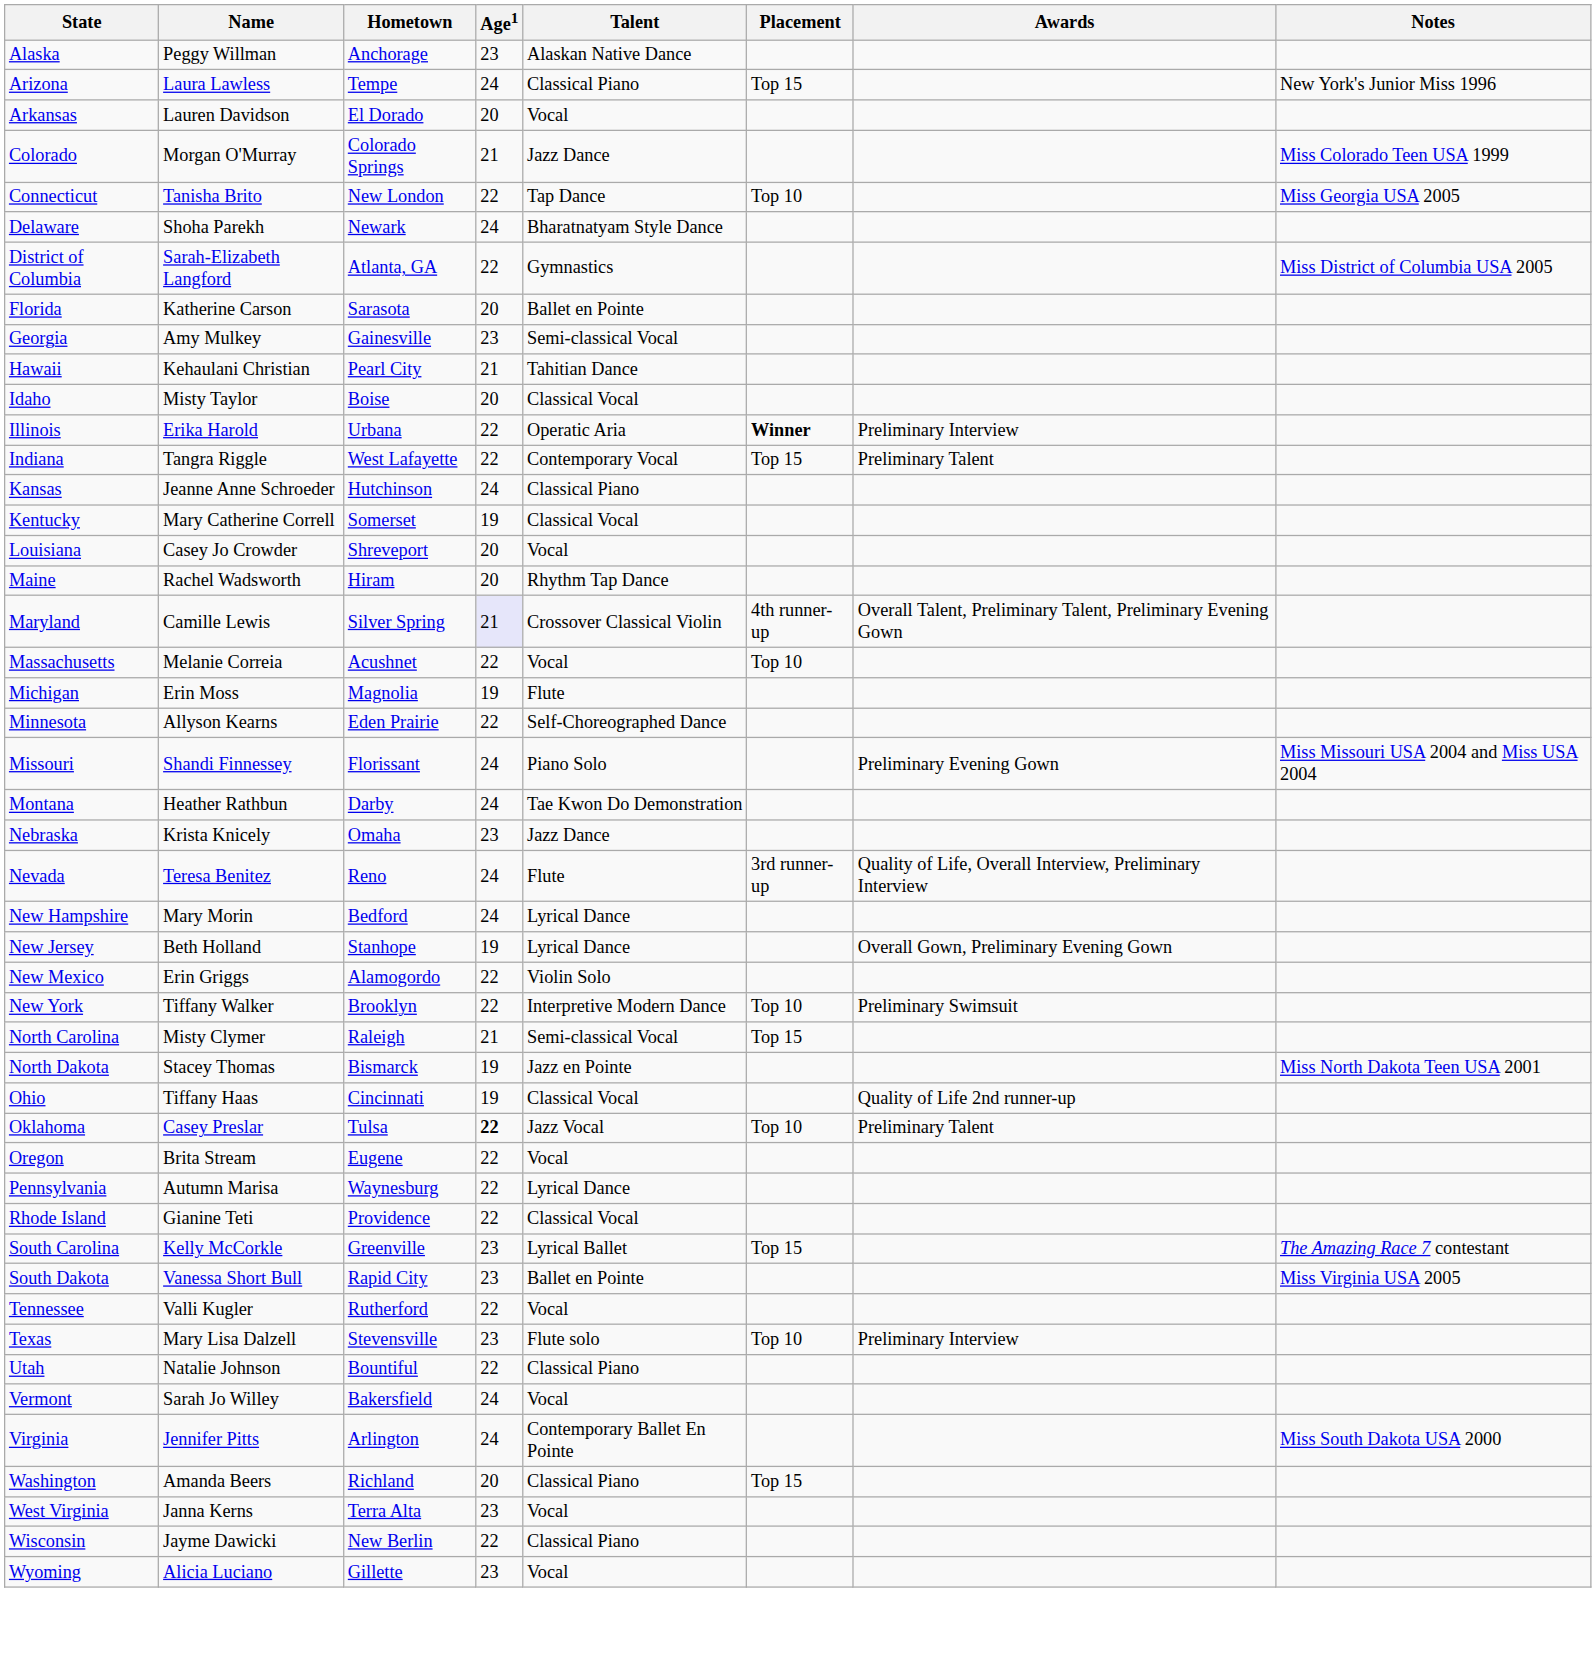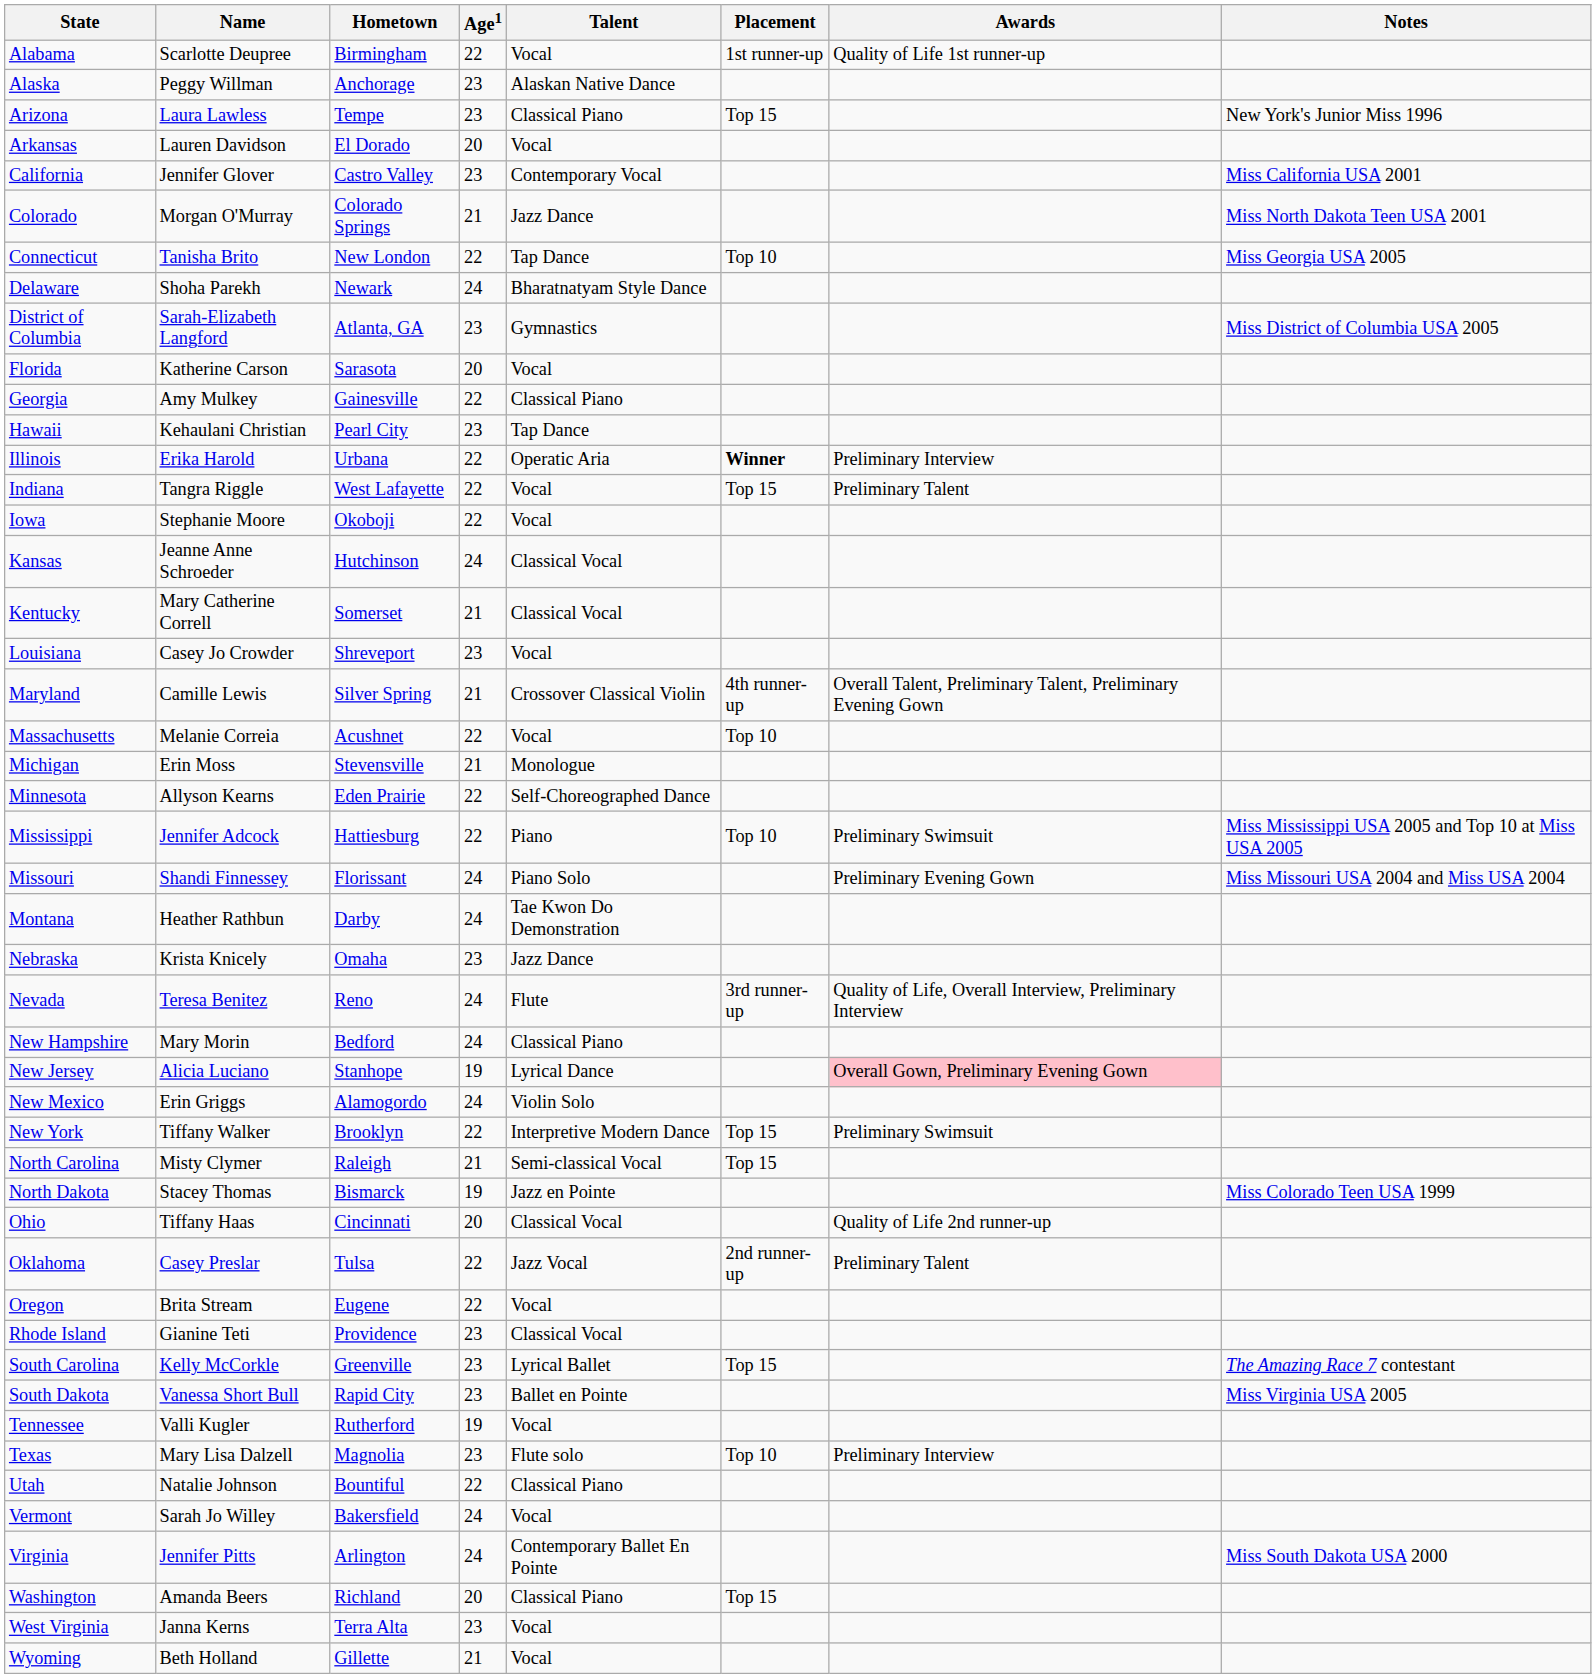 <table class="wikitable sortable collapsible" style="font-size:90%">
 <tr>
 <th>State</th>
 <th>Name</th>
 <th>Hometown</th>
 <th>Age<sup>1</sup></th>
 <th>Talent</th>
 <th>Placement</th>
 <th>Awards</th>
 <th>Notes</th>
+</tr>
+<tr>
+<td><a href='#'>Alabama</a></td>
+<td>Scarlotte Deupree</td>
+<td><a href='#'>Birmingham</a></td>
+<td>22</td>
+<td>Vocal</td>
+<td>1st runner-up</td>
+<td>Quality of Life 1st runner-up</td>
+<td></td>
 </tr>
 <tr>
 <td><a href='#'>Alaska</a></td>
 <td>Peggy Willman</td>
 <td><a href='#'>Anchorage</a></td>
 <td>23</td>
 <td>Alaskan Native Dance</td>
 <td></td>
 <td></td>
 <td></td>
 </tr>
 <tr>
 <td><a href='#'>Arizona</a></td>
 <td><a href='#'>Laura Lawless</a></td>
 <td><a href='#'>Tempe</a></td>
-<td>24</td>
+<td>23</td>
 <td>Classical Piano</td>
 <td>Top 15</td>
 <td></td>
 <td>New York's Junior Miss 1996</td>
 </tr>
 <tr>
 <td><a href='#'>Arkansas</a></td>
 <td>Lauren Davidson</td>
 <td><a href='#'>El Dorado</a></td>
 <td>20</td>
 <td>Vocal</td>
 <td></td>
 <td></td>
 <td></td>
 </tr>
 <tr>
+<td><a href='#'>California</a></td>
+<td>Jennifer Glover</td>
+<td><a href='#'>Castro Valley</a></td>
+<td>23</td>
+<td>Contemporary Vocal</td>
+<td></td>
+<td></td>
+<td><a href='#'>Miss California USA</a> 2001</td>
+</tr>
+<tr>
 <td><a href='#'>Colorado</a></td>
 <td>Morgan O'Murray</td>
 <td><a href='#'>Colorado Springs</a></td>
 <td>21</td>
 <td>Jazz Dance</td>
 <td></td>
 <td></td>
-<td><a href='#'>Miss Colorado Teen USA</a> 1999</td>
+<td><a href='#'>Miss North Dakota Teen USA</a> 2001</td>
 </tr>
 <tr>
 <td><a href='#'>Connecticut</a></td>
 <td><a href='#'>Tanisha Brito</a></td>
 <td><a href='#'>New London</a></td>
 <td>22</td>
 <td>Tap Dance</td>
 <td>Top 10</td>
 <td></td>
 <td><a href='#'>Miss Georgia USA</a> 2005</td>
 </tr>
 <tr>
 <td><a href='#'>Delaware</a></td>
 <td>Shoha Parekh</td>
 <td><a href='#'>Newark</a></td>
 <td>24</td>
 <td>Bharatnatyam Style Dance</td>
 <td></td>
 <td></td>
 <td></td>
 </tr>
 <tr>
 <td><a href='#'>District of Columbia</a></td>
 <td><a href='#'>Sarah-Elizabeth Langford</a></td>
 <td><a href='#'>Atlanta, GA</a></td>
-<td>22</td>
+<td>23</td>
 <td>Gymnastics</td>
 <td></td>
 <td></td>
 <td><a href='#'>Miss District of Columbia USA</a> 2005</td>
 </tr>
 <tr>
 <td><a href='#'>Florida</a></td>
 <td>Katherine Carson</td>
 <td><a href='#'>Sarasota</a></td>
 <td>20</td>
-<td>Ballet en Pointe</td>
+<td>Vocal</td>
 <td></td>
 <td></td>
 <td></td>
 </tr>
 <tr>
 <td><a href='#'>Georgia</a></td>
 <td>Amy Mulkey</td>
 <td><a href='#'>Gainesville</a></td>
-<td>23</td>
-<td>Semi-classical Vocal</td>
+<td>22</td>
+<td>Classical Piano</td>
 <td></td>
 <td></td>
 <td></td>
 </tr>
 <tr>
 <td><a href='#'>Hawaii</a></td>
 <td>Kehaulani Christian</td>
 <td><a href='#'>Pearl City</a></td>
-<td>21</td>
-<td>Tahitian Dance</td>
-<td></td>
-<td></td>
-<td></td>
-</tr>
-<tr>
-<td><a href='#'>Idaho</a></td>
-<td>Misty Taylor</td>
-<td><a href='#'>Boise</a></td>
-<td>20</td>
-<td>Classical Vocal</td>
+<td>23</td>
+<td>Tap Dance</td>
 <td></td>
 <td></td>
 <td></td>
 </tr>
 <tr>
 <td><a href='#'>Illinois</a></td>
 <td><a href='#'>Erika Harold</a></td>
 <td><a href='#'>Urbana</a></td>
 <td>22</td>
 <td>Operatic Aria</td>
 <td><strong>Winner</strong></td>
 <td>Preliminary Interview</td>
 <td></td>
 </tr>
 <tr>
 <td><a href='#'>Indiana</a></td>
 <td>Tangra Riggle</td>
 <td><a href='#'>West Lafayette</a></td>
 <td>22</td>
-<td>Contemporary Vocal</td>
+<td>Vocal</td>
 <td>Top 15</td>
 <td>Preliminary Talent</td>
+<td></td>
+</tr>
+<tr>
+<td><a href='#'>Iowa</a></td>
+<td>Stephanie Moore</td>
+<td><a href='#'>Okoboji</a></td>
+<td>22</td>
+<td>Vocal</td>
+<td></td>
+<td></td>
 <td></td>
 </tr>
 <tr>
 <td><a href='#'>Kansas</a></td>
 <td>Jeanne Anne Schroeder</td>
 <td><a href='#'>Hutchinson</a></td>
 <td>24</td>
-<td>Classical Piano</td>
+<td>Classical Vocal</td>
 <td></td>
 <td></td>
 <td></td>
 </tr>
 <tr>
 <td><a href='#'>Kentucky</a></td>
 <td>Mary Catherine Correll</td>
 <td><a href='#'>Somerset</a></td>
-<td>19</td>
+<td>21</td>
 <td>Classical Vocal</td>
 <td></td>
 <td></td>
 <td></td>
 </tr>
 <tr>
 <td><a href='#'>Louisiana</a></td>
 <td>Casey Jo Crowder</td>
 <td><a href='#'>Shreveport</a></td>
-<td>20</td>
+<td>23</td>
 <td>Vocal</td>
-<td></td>
-<td></td>
-<td></td>
-</tr>
-<tr>
-<td><a href='#'>Maine</a></td>
-<td>Rachel Wadsworth</td>
-<td><a href='#'>Hiram</a></td>
-<td>20</td>
-<td>Rhythm Tap Dance</td>
 <td></td>
 <td></td>
 <td></td>
 </tr>
 <tr>
 <td><a href='#'>Maryland</a></td>
 <td>Camille Lewis</td>
 <td><a href='#'>Silver Spring</a></td>
-<td style="background: lavender;">21</td>
+<td>21</td>
 <td>Crossover Classical Violin</td>
 <td>4th runner-up</td>
 <td>Overall Talent, Preliminary Talent, Preliminary Evening Gown</td>
 <td></td>
 </tr>
 <tr>
 <td><a href='#'>Massachusetts</a></td>
 <td>Melanie Correia</td>
 <td><a href='#'>Acushnet</a></td>
 <td>22</td>
 <td>Vocal</td>
 <td>Top 10</td>
 <td></td>
 <td></td>
 </tr>
 <tr>
 <td><a href='#'>Michigan</a></td>
 <td>Erin Moss</td>
-<td><a href='#'>Magnolia</a></td>
-<td>19</td>
-<td>Flute</td>
+<td><a href='#'>Stevensville</a></td>
+<td>21</td>
+<td>Monologue</td>
 <td></td>
 <td></td>
 <td></td>
 </tr>
 <tr>
 <td><a href='#'>Minnesota</a></td>
 <td>Allyson Kearns</td>
 <td><a href='#'>Eden Prairie</a></td>
 <td>22</td>
 <td>Self-Choreographed Dance</td>
 <td></td>
 <td></td>
 <td></td>
+</tr>
+<tr>
+<td><a href='#'>Mississippi</a></td>
+<td><a href='#'>Jennifer Adcock</a></td>
+<td><a href='#'>Hattiesburg</a></td>
+<td>22</td>
+<td>Piano</td>
+<td>Top 10</td>
+<td>Preliminary Swimsuit</td>
+<td><a href='#'>Miss Mississippi USA</a> 2005 and Top 10 at <a href='#'>Miss USA 2005</a></td>
 </tr>
 <tr>
 <td><a href='#'>Missouri</a></td>
 <td><a href='#'>Shandi Finnessey</a></td>
 <td><a href='#'>Florissant</a></td>
 <td>24</td>
 <td>Piano Solo</td>
 <td></td>
 <td>Preliminary Evening Gown</td>
 <td><a href='#'>Miss Missouri USA</a> 2004 and <a href='#'>Miss USA</a> 2004</td>
 </tr>
 <tr>
 <td><a href='#'>Montana</a></td>
 <td>Heather Rathbun</td>
 <td><a href='#'>Darby</a></td>
 <td>24</td>
 <td>Tae Kwon Do Demonstration</td>
 <td></td>
 <td></td>
 <td></td>
 </tr>
 <tr>
 <td><a href='#'>Nebraska</a></td>
 <td>Krista Knicely</td>
 <td><a href='#'>Omaha</a></td>
 <td>23</td>
 <td>Jazz Dance</td>
 <td></td>
 <td></td>
 <td></td>
 </tr>
 <tr>
 <td><a href='#'>Nevada</a></td>
 <td><a href='#'>Teresa Benitez</a></td>
 <td><a href='#'>Reno</a></td>
 <td>24</td>
 <td>Flute</td>
 <td>3rd runner-up</td>
 <td>Quality of Life, Overall Interview, Preliminary Interview</td>
 <td></td>
 </tr>
 <tr>
 <td><a href='#'>New Hampshire</a></td>
 <td>Mary Morin</td>
 <td><a href='#'>Bedford</a></td>
 <td>24</td>
-<td>Lyrical Dance</td>
+<td>Classical Piano</td>
 <td></td>
 <td></td>
 <td></td>
 </tr>
 <tr>
 <td><a href='#'>New Jersey</a></td>
-<td>Beth Holland</td>
+<td><a href='#'>Alicia Luciano</a></td>
 <td><a href='#'>Stanhope</a></td>
 <td>19</td>
 <td>Lyrical Dance</td>
 <td></td>
-<td>Overall Gown, Preliminary Evening Gown</td>
+<td style="background: pink;">Overall Gown, Preliminary Evening Gown</td>
 <td></td>
 </tr>
 <tr>
 <td><a href='#'>New Mexico</a></td>
 <td>Erin Griggs</td>
 <td><a href='#'>Alamogordo</a></td>
-<td>22</td>
+<td>24</td>
 <td>Violin Solo</td>
 <td></td>
 <td></td>
 <td></td>
 </tr>
 <tr>
 <td><a href='#'>New York</a></td>
 <td>Tiffany Walker</td>
 <td><a href='#'>Brooklyn</a></td>
 <td>22</td>
 <td>Interpretive Modern Dance</td>
-<td>Top 10</td>
+<td>Top 15</td>
 <td>Preliminary Swimsuit</td>
 <td></td>
 </tr>
 <tr>
 <td><a href='#'>North Carolina</a></td>
 <td>Misty Clymer</td>
 <td><a href='#'>Raleigh</a></td>
 <td>21</td>
 <td>Semi-classical Vocal</td>
 <td>Top 15</td>
 <td></td>
 <td></td>
 </tr>
 <tr>
 <td><a href='#'>North Dakota</a></td>
 <td>Stacey Thomas</td>
 <td><a href='#'>Bismarck</a></td>
 <td>19</td>
 <td>Jazz en Pointe</td>
 <td></td>
 <td></td>
-<td><a href='#'>Miss North Dakota Teen USA</a> 2001</td>
+<td><a href='#'>Miss Colorado Teen USA</a> 1999</td>
 </tr>
 <tr>
 <td><a href='#'>Ohio</a></td>
 <td>Tiffany Haas</td>
 <td><a href='#'>Cincinnati</a></td>
-<td>19</td>
+<td>20</td>
 <td>Classical Vocal</td>
 <td></td>
 <td>Quality of Life 2nd runner-up</td>
 <td></td>
 </tr>
 <tr>
 <td><a href='#'>Oklahoma</a></td>
 <td><a href='#'>Casey Preslar</a></td>
 <td><a href='#'>Tulsa</a></td>
-<td><strong>22</strong></td>
+<td>22</td>
 <td>Jazz Vocal</td>
-<td>Top 10</td>
+<td>2nd runner-up</td>
 <td>Preliminary Talent</td>
 <td></td>
 </tr>
 <tr>
 <td><a href='#'>Oregon</a></td>
 <td>Brita Stream</td>
 <td><a href='#'>Eugene</a></td>
 <td>22</td>
 <td>Vocal</td>
 <td></td>
 <td></td>
 <td></td>
 </tr>
 <tr>
-<td><a href='#'>Pennsylvania</a></td>
-<td>Autumn Marisa</td>
-<td><a href='#'>Waynesburg</a></td>
-<td>22</td>
-<td>Lyrical Dance</td>
-<td></td>
-<td></td>
-<td></td>
-</tr>
-<tr>
 <td><a href='#'>Rhode Island</a></td>
 <td>Gianine Teti</td>
 <td><a href='#'>Providence</a></td>
-<td>22</td>
+<td>23</td>
 <td>Classical Vocal</td>
 <td></td>
 <td></td>
 <td></td>
 </tr>
 <tr>
 <td><a href='#'>South Carolina</a></td>
 <td><a href='#'>Kelly McCorkle</a></td>
 <td><a href='#'>Greenville</a></td>
 <td>23</td>
 <td>Lyrical Ballet</td>
 <td>Top 15</td>
 <td></td>
 <td><em><a href='#'>The Amazing Race 7</a></em> contestant</td>
 </tr>
 <tr>
 <td><a href='#'>South Dakota</a></td>
 <td><a href='#'>Vanessa Short Bull</a></td>
 <td><a href='#'>Rapid City</a></td>
 <td>23</td>
 <td>Ballet en Pointe</td>
 <td></td>
 <td></td>
 <td><a href='#'>Miss Virginia USA</a> 2005</td>
 </tr>
 <tr>
 <td><a href='#'>Tennessee</a></td>
 <td>Valli Kugler</td>
 <td><a href='#'>Rutherford</a></td>
-<td>22</td>
+<td>19</td>
 <td>Vocal</td>
 <td></td>
 <td></td>
 <td></td>
 </tr>
 <tr>
 <td><a href='#'>Texas</a></td>
 <td>Mary Lisa Dalzell</td>
-<td><a href='#'>Stevensville</a></td>
+<td><a href='#'>Magnolia</a></td>
 <td>23</td>
 <td>Flute solo</td>
 <td>Top 10</td>
 <td>Preliminary Interview</td>
 <td></td>
 </tr>
 <tr>
 <td><a href='#'>Utah</a></td>
 <td>Natalie Johnson</td>
 <td><a href='#'>Bountiful</a></td>
 <td>22</td>
 <td>Classical Piano</td>
 <td></td>
 <td></td>
 <td></td>
 </tr>
 <tr>
 <td><a href='#'>Vermont</a></td>
 <td>Sarah Jo Willey</td>
 <td><a href='#'>Bakersfield</a></td>
 <td>24</td>
 <td>Vocal</td>
 <td></td>
 <td></td>
 <td></td>
 </tr>
 <tr>
 <td><a href='#'>Virginia</a></td>
 <td><a href='#'>Jennifer Pitts</a></td>
 <td><a href='#'>Arlington</a></td>
 <td>24</td>
 <td>Contemporary Ballet En Pointe</td>
 <td></td>
 <td></td>
 <td><a href='#'>Miss South Dakota USA</a> 2000</td>
 </tr>
 <tr>
 <td><a href='#'>Washington</a></td>
 <td>Amanda Beers</td>
 <td><a href='#'>Richland</a></td>
 <td>20</td>
 <td>Classical Piano</td>
 <td>Top 15</td>
 <td></td>
 <td></td>
 </tr>
 <tr>
 <td><a href='#'>West Virginia</a></td>
 <td>Janna Kerns</td>
 <td><a href='#'>Terra Alta</a></td>
 <td>23</td>
 <td>Vocal</td>
 <td></td>
 <td></td>
 <td></td>
 </tr>
 <tr>
-<td><a href='#'>Wisconsin</a></td>
-<td>Jayme Dawicki</td>
-<td><a href='#'>New Berlin</a></td>
-<td>22</td>
-<td>Classical Piano</td>
-<td></td>
-<td></td>
-<td></td>
-</tr>
-<tr>
 <td><a href='#'>Wyoming</a></td>
-<td><a href='#'>Alicia Luciano</a></td>
+<td>Beth Holland</td>
 <td><a href='#'>Gillette</a></td>
-<td>23</td>
+<td>21</td>
 <td>Vocal</td>
 <td></td>
 <td></td>
 <td></td>
 </tr>
 </table>
